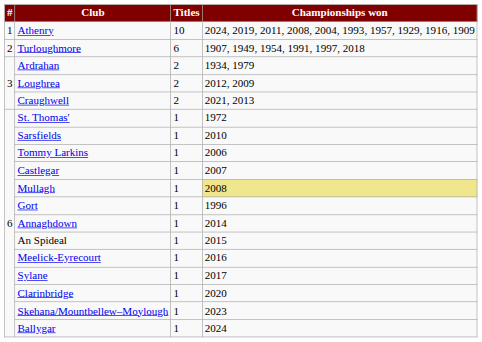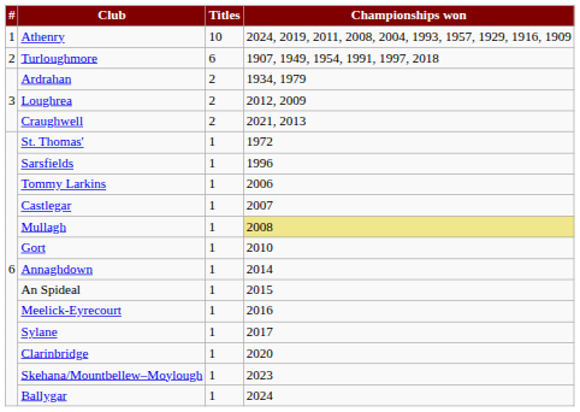 <table class="wikitable sortable">
 <tr>
 <th style="background:maroon;color:white">#</th>
 <th style="background:maroon;color:white">Club</th>
 <th style="background:maroon;color:white">Titles</th>
 <th style="background:maroon;color:white">Championships won</th>
 </tr>
 <tr>
 <td>1</td>
 <td><a href='#'>Athenry</a></td>
 <td>10</td>
 <td>2024, 2019, 2011, 2008, 2004, 1993, 1957, 1929, 1916, 1909</td>
 </tr>
 <tr>
 <td>2</td>
 <td><a href='#'>Turloughmore</a></td>
 <td>6</td>
 <td>1907, 1949, 1954, 1991, 1997, 2018</td>
 </tr>
 <tr>
 <td rowspan="3">3</td>
 <td><a href='#'>Ardrahan</a></td>
 <td>2</td>
 <td>1934, 1979</td>
 </tr>
 <tr>
 <td><a href='#'>Loughrea</a></td>
 <td>2</td>
 <td>2012, 2009</td>
 </tr>
 <tr>
 <td><a href='#'>Craughwell</a></td>
 <td>2</td>
 <td>2021, 2013</td>
 </tr>
 <tr>
 <td rowspan="13">6</td>
 <td><a href='#'>St. Thomas'</a></td>
 <td>1</td>
 <td>1972</td>
 </tr>
 <tr>
 <td><a href='#'>Sarsfields</a></td>
 <td>1</td>
-<td>2010</td>
+<td>1996</td>
 </tr>
 <tr>
 <td><a href='#'>Tommy Larkins</a></td>
 <td>1</td>
 <td>2006</td>
 </tr>
 <tr>
 <td><a href='#'>Castlegar</a></td>
 <td>1</td>
 <td>2007</td>
 </tr>
 <tr>
 <td><a href='#'>Mullagh</a></td>
 <td>1</td>
 <td style="background: khaki;">2008</td>
 </tr>
 <tr>
 <td><a href='#'>Gort</a></td>
 <td>1</td>
-<td>1996</td>
+<td>2010</td>
 </tr>
 <tr>
 <td><a href='#'>Annaghdown</a></td>
 <td>1</td>
 <td>2014</td>
 </tr>
 <tr>
 <td>An Spideal</td>
 <td>1</td>
 <td>2015</td>
 </tr>
 <tr>
 <td><a href='#'>Meelick-Eyrecourt</a></td>
 <td>1</td>
 <td>2016</td>
 </tr>
 <tr>
 <td><a href='#'>Sylane</a></td>
 <td>1</td>
 <td>2017</td>
 </tr>
 <tr>
 <td><a href='#'>Clarinbridge</a></td>
 <td>1</td>
 <td>2020</td>
 </tr>
 <tr>
 <td><a href='#'>Skehana/Mountbellew–Moylough</a></td>
 <td>1</td>
 <td>2023</td>
 </tr>
 <tr>
 <td><a href='#'>Ballygar</a></td>
 <td>1</td>
 <td>2024</td>
 </tr>
 </table>
